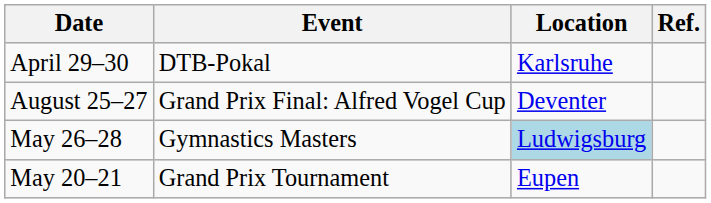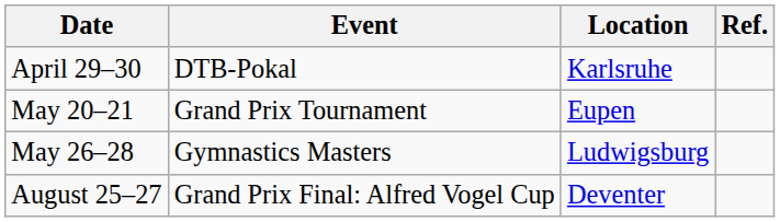 <table class="wikitable sortable">
 <tr>
 <th>Date</th>
 <th>Event</th>
 <th>Location</th>
 <th>Ref.</th>
 </tr>
 <tr>
 <td>April 29–30</td>
 <td>DTB-Pokal</td>
 <td> <a href='#'>Karlsruhe</a></td>
 <td></td>
 </tr>
 <tr>
+<td>May 20–21</td>
+<td>Grand Prix Tournament</td>
+<td> <a href='#'>Eupen</a></td>
+<td></td>
+</tr>
+<tr>
+<td>May 26–28</td>
+<td>Gymnastics Masters</td>
+<td> <a href='#'>Ludwigsburg</a></td>
+<td></td>
+</tr>
+<tr>
 <td>August 25–27</td>
 <td>Grand Prix Final: Alfred Vogel Cup</td>
 <td> <a href='#'>Deventer</a></td>
 <td></td>
 </tr>
-<tr>
-<td>May 26–28</td>
-<td>Gymnastics Masters</td>
-<td style="background: lightblue;"> <a href='#'>Ludwigsburg</a></td>
-<td></td>
-</tr>
-<tr>
-<td>May 20–21</td>
-<td>Grand Prix Tournament</td>
-<td> <a href='#'>Eupen</a></td>
-<td></td>
-</tr>
 </table>
